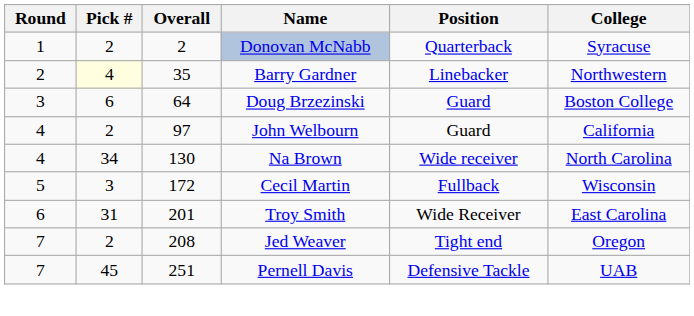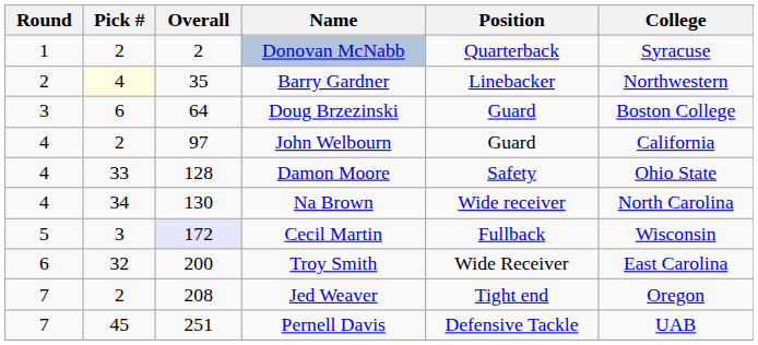 <table class="wikitable sortable sortable" style="width: 100%; text-align:center">
 <tr>
 <th>Round</th>
 <th>Pick #</th>
 <th>Overall</th>
 <th>Name</th>
 <th>Position</th>
 <th>College</th>
 </tr>
 <tr>
 <td>1</td>
 <td>2</td>
 <td>2</td>
 <td bgcolor=lightsteelblue><a href='#'>Donovan McNabb</a></td>
 <td><a href='#'>Quarterback</a></td>
 <td><a href='#'>Syracuse</a></td>
 </tr>
 <tr>
 <td>2</td>
 <td style="background: lightyellow;">4</td>
 <td>35</td>
 <td><a href='#'>Barry Gardner</a></td>
 <td><a href='#'>Linebacker</a></td>
 <td><a href='#'>Northwestern</a></td>
 </tr>
 <tr>
 <td>3</td>
 <td>6</td>
 <td>64</td>
 <td><a href='#'>Doug Brzezinski</a></td>
 <td><a href='#'>Guard</a></td>
 <td><a href='#'>Boston College</a></td>
 </tr>
 <tr>
 <td>4</td>
 <td>2</td>
 <td>97</td>
 <td><a href='#'>John Welbourn</a></td>
 <td>Guard</td>
 <td><a href='#'>California</a></td>
 </tr>
 <tr>
 <td>4</td>
+<td>33</td>
+<td>128</td>
+<td><a href='#'>Damon Moore</a></td>
+<td><a href='#'>Safety</a></td>
+<td><a href='#'>Ohio State</a></td>
+</tr>
+<tr>
+<td>4</td>
 <td>34</td>
 <td>130</td>
 <td><a href='#'>Na Brown</a></td>
 <td><a href='#'>Wide receiver</a></td>
 <td><a href='#'>North Carolina</a></td>
 </tr>
 <tr>
 <td>5</td>
 <td>3</td>
-<td>172</td>
+<td style="background: lavender;">172</td>
 <td><a href='#'>Cecil Martin</a></td>
 <td><a href='#'>Fullback</a></td>
 <td><a href='#'>Wisconsin</a></td>
 </tr>
 <tr>
 <td>6</td>
-<td>31</td>
-<td>201</td>
+<td>32</td>
+<td>200</td>
 <td><a href='#'>Troy Smith</a></td>
 <td>Wide Receiver</td>
 <td><a href='#'>East Carolina</a></td>
 </tr>
 <tr>
 <td>7</td>
 <td>2</td>
 <td>208</td>
 <td><a href='#'>Jed Weaver</a></td>
 <td><a href='#'>Tight end</a></td>
 <td><a href='#'>Oregon</a></td>
 </tr>
 <tr>
 <td>7</td>
 <td>45</td>
 <td>251</td>
 <td><a href='#'>Pernell Davis</a></td>
 <td><a href='#'>Defensive Tackle</a></td>
 <td><a href='#'>UAB</a></td>
 </tr>
 </table>
